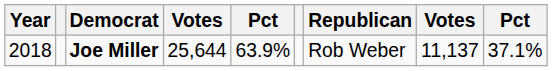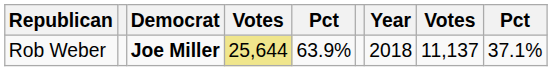 <table class="wikitable" style="margin:0.5em ; font-size:95%">
 <tr>
-<th>Year</th>
+<th>Republican</th>
 <th></th>
 <th>Democrat</th>
 <th>Votes</th>
 <th>Pct</th>
 <th></th>
-<th>Republican</th>
+<th>Year</th>
 <th>Votes</th>
 <th>Pct</th>
 </tr>
 <tr>
-<td>2018</td>
+<td>Rob Weber</td>
 <td></td>
 <td><strong>Joe Miller</strong></td>
-<td>25,644</td>
+<td style="background: khaki;">25,644</td>
 <td>63.9%</td>
 <td></td>
-<td>Rob Weber</td>
+<td>2018</td>
 <td>11,137</td>
 <td>37.1%</td>
 </tr>
 </table>
